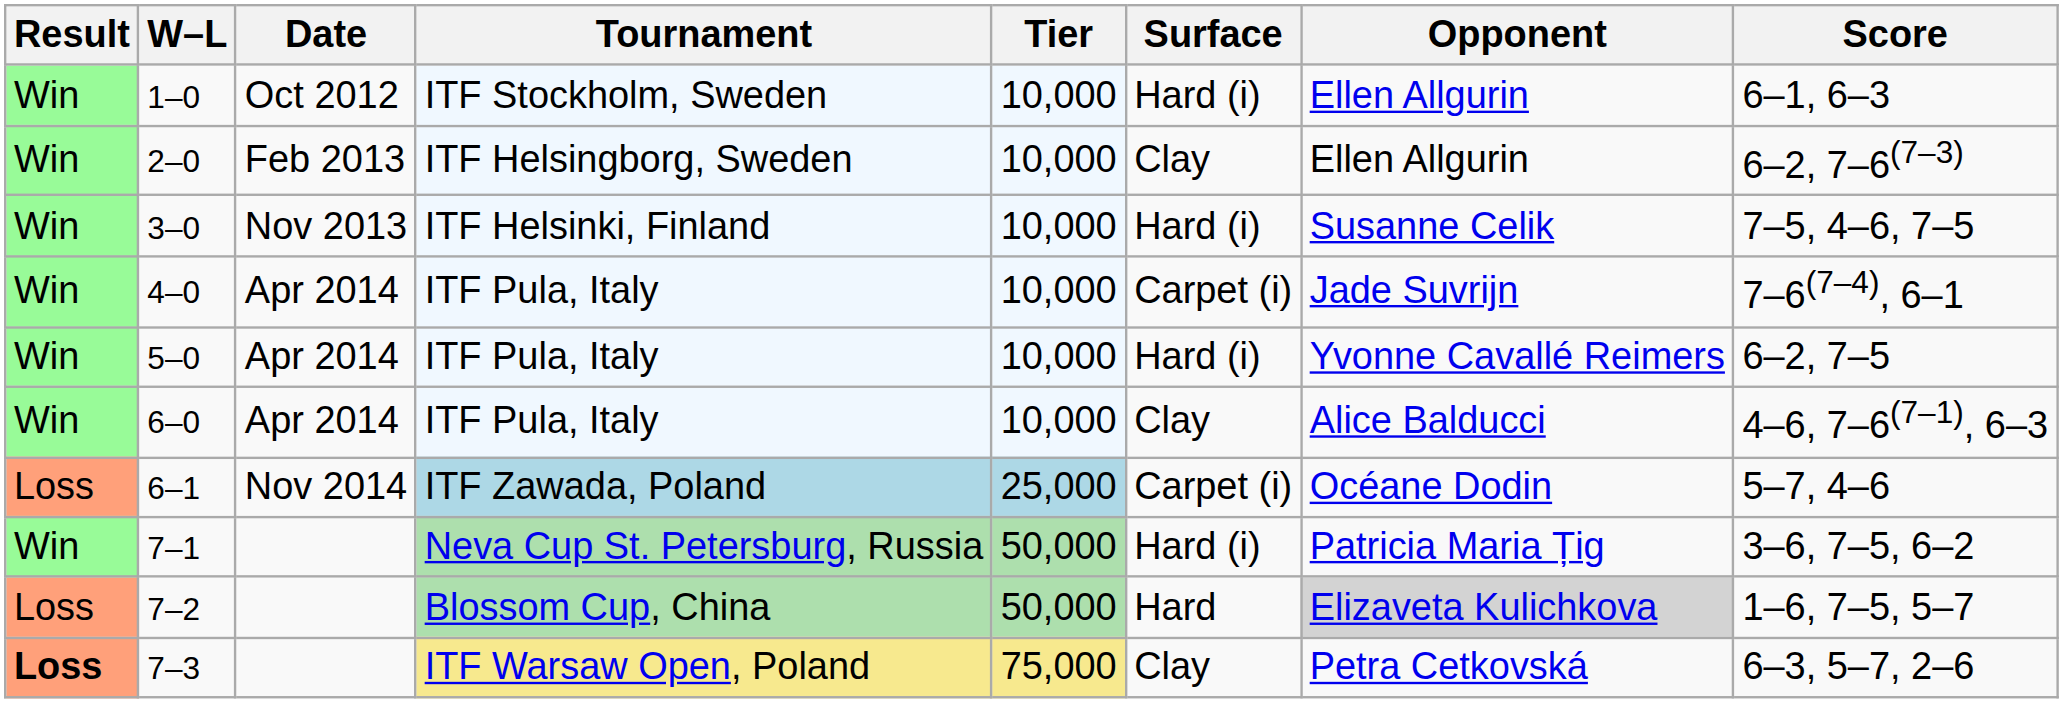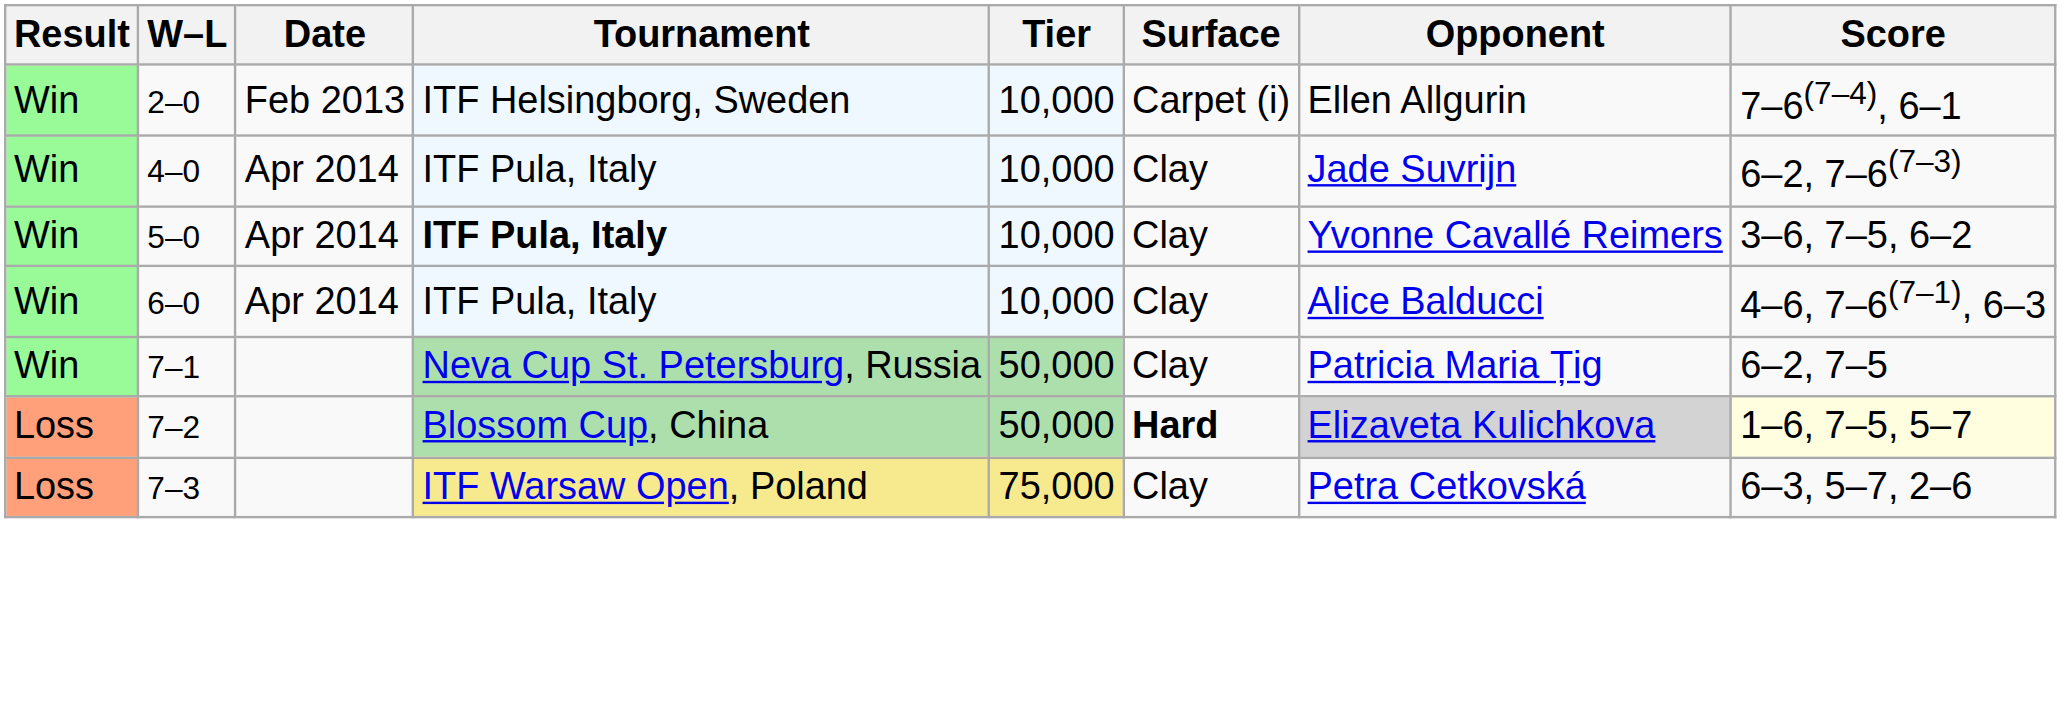 <table class="sortable wikitable">
 <tr>
 <th>Result</th>
 <th class="unsortable">W–L</th>
 <th>Date</th>
 <th>Tournament</th>
 <th>Tier</th>
 <th>Surface</th>
 <th>Opponent</th>
 <th class="unsortable">Score</th>
 </tr>
 <tr>
 <td style="background:#98fb98;">Win</td>
-<td><small>1–0</small></td>
-<td>Oct 2012</td>
-<td style="background:#f0f8ff;">ITF Stockholm, Sweden</td>
-<td style="background:#f0f8ff;">10,000</td>
-<td>Hard (i)</td>
-<td> <a href='#'>Ellen Allgurin</a></td>
-<td>6–1, 6–3</td>
-</tr>
-<tr>
-<td style="background:#98fb98;">Win</td>
 <td><small>2–0</small></td>
 <td>Feb 2013</td>
 <td style="background:#f0f8ff;">ITF Helsingborg, Sweden</td>
 <td style="background:#f0f8ff;">10,000</td>
-<td>Clay</td>
+<td>Carpet (i)</td>
 <td> Ellen Allgurin</td>
-<td>6–2, 7–6<sup>(7–3)</sup></td>
-</tr>
-<tr>
-<td style="background:#98fb98;">Win</td>
-<td><small>3–0</small></td>
-<td>Nov 2013</td>
-<td style="background:#f0f8ff;">ITF Helsinki, Finland</td>
-<td style="background:#f0f8ff;">10,000</td>
-<td>Hard (i)</td>
-<td> <a href='#'>Susanne Celik</a></td>
-<td>7–5, 4–6, 7–5</td>
+<td>7–6<sup>(7–4)</sup>, 6–1</td>
 </tr>
 <tr>
 <td style="background:#98fb98;">Win</td>
 <td><small>4–0</small></td>
 <td>Apr 2014</td>
 <td style="background:#f0f8ff;">ITF Pula, Italy</td>
 <td style="background:#f0f8ff;">10,000</td>
-<td>Carpet (i)</td>
+<td>Clay</td>
 <td> <a href='#'>Jade Suvrijn</a></td>
-<td>7–6<sup>(7–4)</sup>, 6–1</td>
+<td>6–2, 7–6<sup>(7–3)</sup></td>
 </tr>
 <tr>
 <td style="background:#98fb98;">Win</td>
 <td><small>5–0</small></td>
 <td>Apr 2014</td>
-<td style="background:#f0f8ff;">ITF Pula, Italy</td>
+<td style="background:#f0f8ff;"><strong>ITF Pula, Italy</strong></td>
 <td style="background:#f0f8ff;">10,000</td>
-<td>Hard (i)</td>
+<td>Clay</td>
 <td> <a href='#'>Yvonne Cavallé Reimers</a></td>
-<td>6–2, 7–5</td>
+<td>3–6, 7–5, 6–2</td>
 </tr>
 <tr>
 <td style="background:#98fb98;">Win</td>
 <td><small>6–0</small></td>
 <td>Apr 2014</td>
 <td style="background:#f0f8ff;">ITF Pula, Italy</td>
 <td style="background:#f0f8ff;">10,000</td>
 <td>Clay</td>
 <td> <a href='#'>Alice Balducci</a></td>
 <td>4–6, 7–6<sup>(7–1)</sup>, 6–3</td>
 </tr>
 <tr>
-<td style="background:#ffa07a;">Loss</td>
-<td><small>6–1</small></td>
-<td>Nov 2014</td>
-<td style="background:lightblue;">ITF Zawada, Poland</td>
-<td style="background:lightblue;">25,000</td>
-<td>Carpet (i)</td>
-<td> <a href='#'>Océane Dodin</a></td>
-<td>5–7, 4–6</td>
-</tr>
-<tr>
 <td style="background:#98fb98;">Win</td>
 <td><small>7–1</small></td>
 <td><a href='#'></a></td>
 <td style="background:#addfad;"><a href='#'>Neva Cup St. Petersburg</a>, Russia</td>
 <td style="background:#addfad;">50,000</td>
-<td>Hard (i)</td>
+<td>Clay</td>
 <td> <a href='#'>Patricia Maria Țig</a></td>
-<td>3–6, 7–5, 6–2</td>
+<td>6–2, 7–5</td>
 </tr>
 <tr>
 <td style="background:#ffa07a;">Loss</td>
 <td><small>7–2</small></td>
 <td><a href='#'></a></td>
 <td style="background:#addfad;"><a href='#'>Blossom Cup</a>, China</td>
 <td style="background:#addfad;">50,000</td>
-<td>Hard</td>
+<td><strong>Hard</strong></td>
 <td style="background: lightgrey;"> <a href='#'>Elizaveta Kulichkova</a></td>
-<td>1–6, 7–5, 5–7</td>
+<td style="background: lightyellow;">1–6, 7–5, 5–7</td>
 </tr>
 <tr>
-<td style="background:#ffa07a;"><strong>Loss</strong></td>
+<td style="background:#ffa07a;">Loss</td>
 <td><small>7–3</small></td>
 <td><a href='#'></a></td>
 <td style="background:#f7e98e;"><a href='#'>ITF Warsaw Open</a>, Poland</td>
 <td style="background:#f7e98e;">75,000</td>
 <td>Clay</td>
 <td> <a href='#'>Petra Cetkovská</a></td>
 <td>6–3, 5–7, 2–6</td>
 </tr>
 </table>
